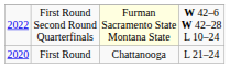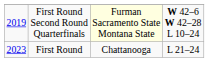 <table class="wikitable">
 <tr>
 </tr>
 <tr align="center">
-<td><a href='#'>2022</a></td>
+<td><a href='#'>2019</a></td>
 <td>First Round<br>Second Round<br>Quarterfinals</td>
 <td style="background: lightyellow;">Furman<br>Sacramento State<br>Montana State</td>
 <td><strong>W</strong> 42–6<br><strong>W</strong> 42–28<br>L 10–24</td>
 </tr>
 <tr align="center">
-<td><a href='#'>2020</a></td>
+<td><a href='#'>2023</a></td>
 <td>First Round</td>
 <td>Chattanooga</td>
 <td>L 21–24</td>
 </tr>
 </table>
